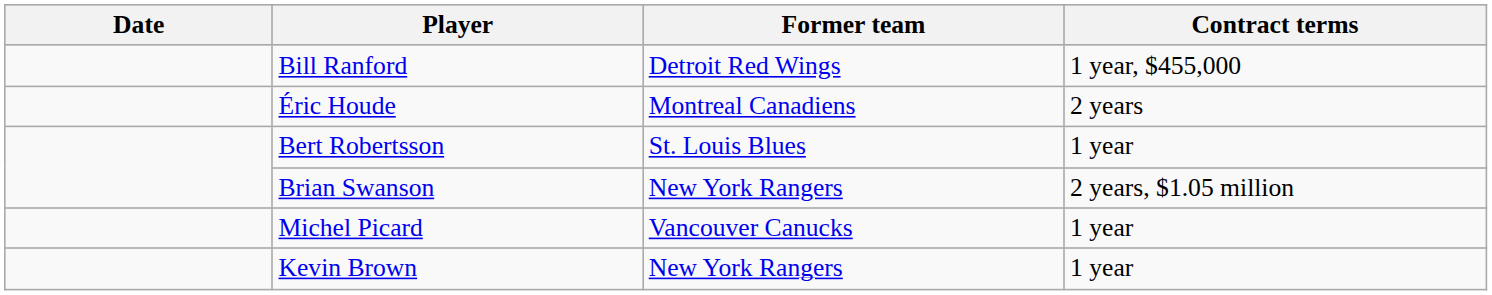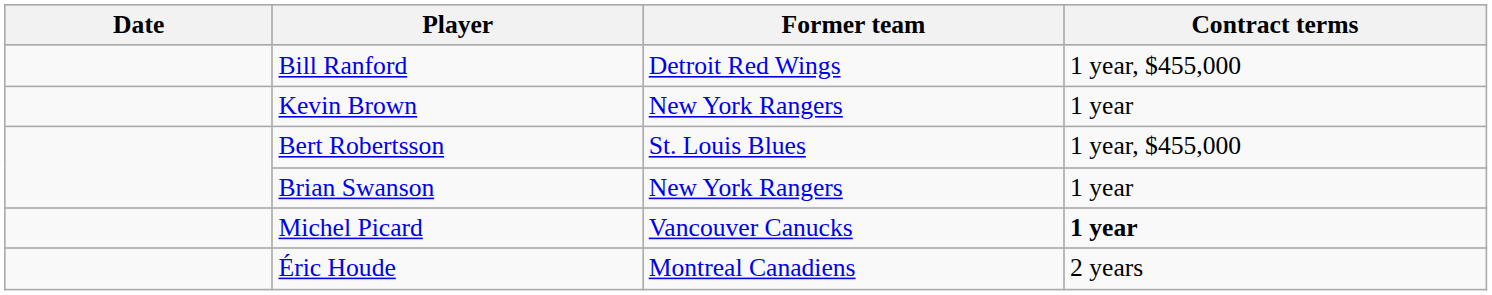 <table class="wikitable">
 <tr style="background:#ddd; text-align:center;">
 <th style="width: 10em;">Date</th>
 <th style="width: 14em;">Player</th>
 <th style="width: 16em;">Former team</th>
 <th style="width: 16em;">Contract terms</th>
 </tr>
 <tr>
 <td></td>
 <td><a href='#'>Bill Ranford</a></td>
 <td><a href='#'>Detroit Red Wings</a></td>
 <td>1 year, $455,000</td>
 </tr>
 <tr>
 <td></td>
-<td><a href='#'>Éric Houde</a></td>
-<td><a href='#'>Montreal Canadiens</a></td>
-<td>2 years</td>
+<td><a href='#'>Kevin Brown</a></td>
+<td><a href='#'>New York Rangers</a></td>
+<td>1 year</td>
 </tr>
 <tr>
 <td rowspan=2></td>
 <td><a href='#'>Bert Robertsson</a></td>
 <td><a href='#'>St. Louis Blues</a></td>
-<td>1 year</td>
+<td>1 year, $455,000</td>
 </tr>
 <tr>
 <td><a href='#'>Brian Swanson</a></td>
 <td><a href='#'>New York Rangers</a></td>
-<td>2 years, $1.05 million</td>
+<td>1 year</td>
 </tr>
 <tr>
 <td></td>
 <td><a href='#'>Michel Picard</a></td>
 <td><a href='#'>Vancouver Canucks</a></td>
-<td>1 year</td>
+<td><strong>1 year</strong></td>
 </tr>
 <tr>
 <td></td>
-<td><a href='#'>Kevin Brown</a></td>
-<td><a href='#'>New York Rangers</a></td>
-<td>1 year</td>
+<td><a href='#'>Éric Houde</a></td>
+<td><a href='#'>Montreal Canadiens</a></td>
+<td>2 years</td>
 </tr>
 </table>
